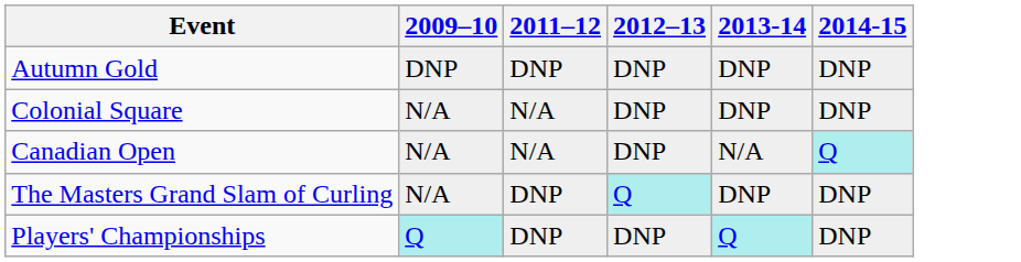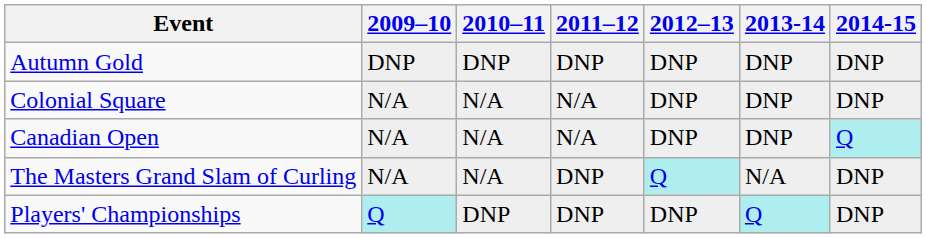 <table class="wikitable">
 <tr>
 <th>Event</th>
 <th><a href='#'>2009–10</a></th>
+<th><a href='#'>2010–11</a></th>
 <th><a href='#'>2011–12</a></th>
 <th><a href='#'>2012–13</a></th>
 <th><a href='#'>2013-14</a></th>
 <th><a href='#'>2014-15</a></th>
 </tr>
 <tr>
 <td><a href='#'>Autumn Gold</a></td>
 <td style="background:#EFEFEF;">DNP</td>
 <td style="background:#EFEFEF;">DNP</td>
 <td style="background:#EFEFEF;">DNP</td>
 <td style="background:#EFEFEF;">DNP</td>
 <td style="background:#EFEFEF;">DNP</td>
+<td style="background:#EFEFEF;">DNP</td>
 </tr>
 <tr>
 <td><a href='#'>Colonial Square</a></td>
+<td style="background:#EFEFEF;">N/A</td>
 <td style="background:#EFEFEF;">N/A</td>
 <td style="background:#EFEFEF;">N/A</td>
 <td style="background:#EFEFEF;">DNP</td>
 <td style="background:#EFEFEF;">DNP</td>
 <td style="background:#EFEFEF;">DNP</td>
 </tr>
 <tr>
 <td><a href='#'>Canadian Open</a></td>
 <td style="background:#EFEFEF;">N/A</td>
 <td style="background:#EFEFEF;">N/A</td>
+<td style="background:#EFEFEF;">N/A</td>
 <td style="background:#EFEFEF;">DNP</td>
-<td style="background:#EFEFEF;">N/A</td>
+<td style="background:#EFEFEF;">DNP</td>
 <td style="background:#afeeee;"><a href='#'>Q</a></td>
 </tr>
 <tr>
 <td><a href='#'>The Masters Grand Slam of Curling</a></td>
 <td style="background:#EFEFEF;">N/A</td>
+<td style="background:#EFEFEF;">N/A</td>
 <td style="background:#EFEFEF;">DNP</td>
 <td style="background:#afeeee;"><a href='#'>Q</a></td>
-<td style="background:#EFEFEF;">DNP</td>
+<td style="background:#EFEFEF;">N/A</td>
 <td style="background:#EFEFEF;">DNP</td>
 </tr>
 <tr>
 <td><a href='#'>Players' Championships</a></td>
 <td style="background:#afeeee;"><a href='#'>Q</a></td>
 <td style="background:#EFEFEF;">DNP</td>
 <td style="background:#EFEFEF;">DNP</td>
+<td style="background:#EFEFEF;">DNP</td>
 <td style="background:#afeeee;"><a href='#'>Q</a></td>
 <td style="background:#EFEFEF;">DNP</td>
 </tr>
 </table>
